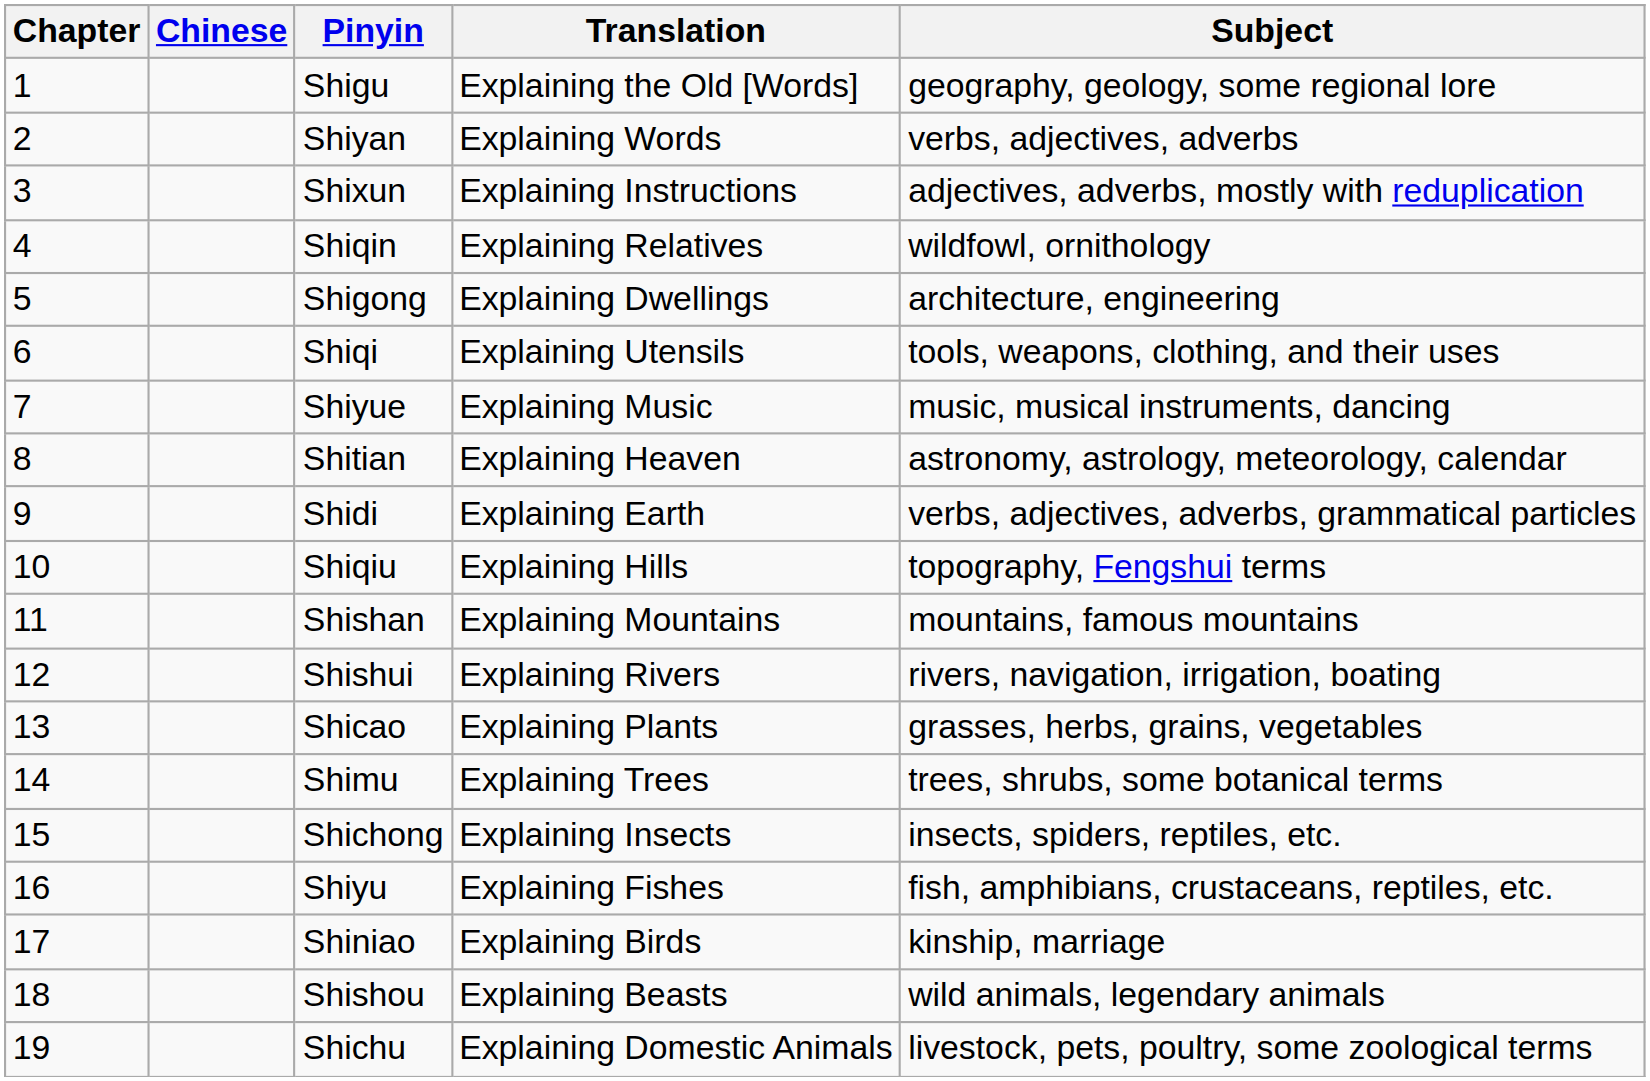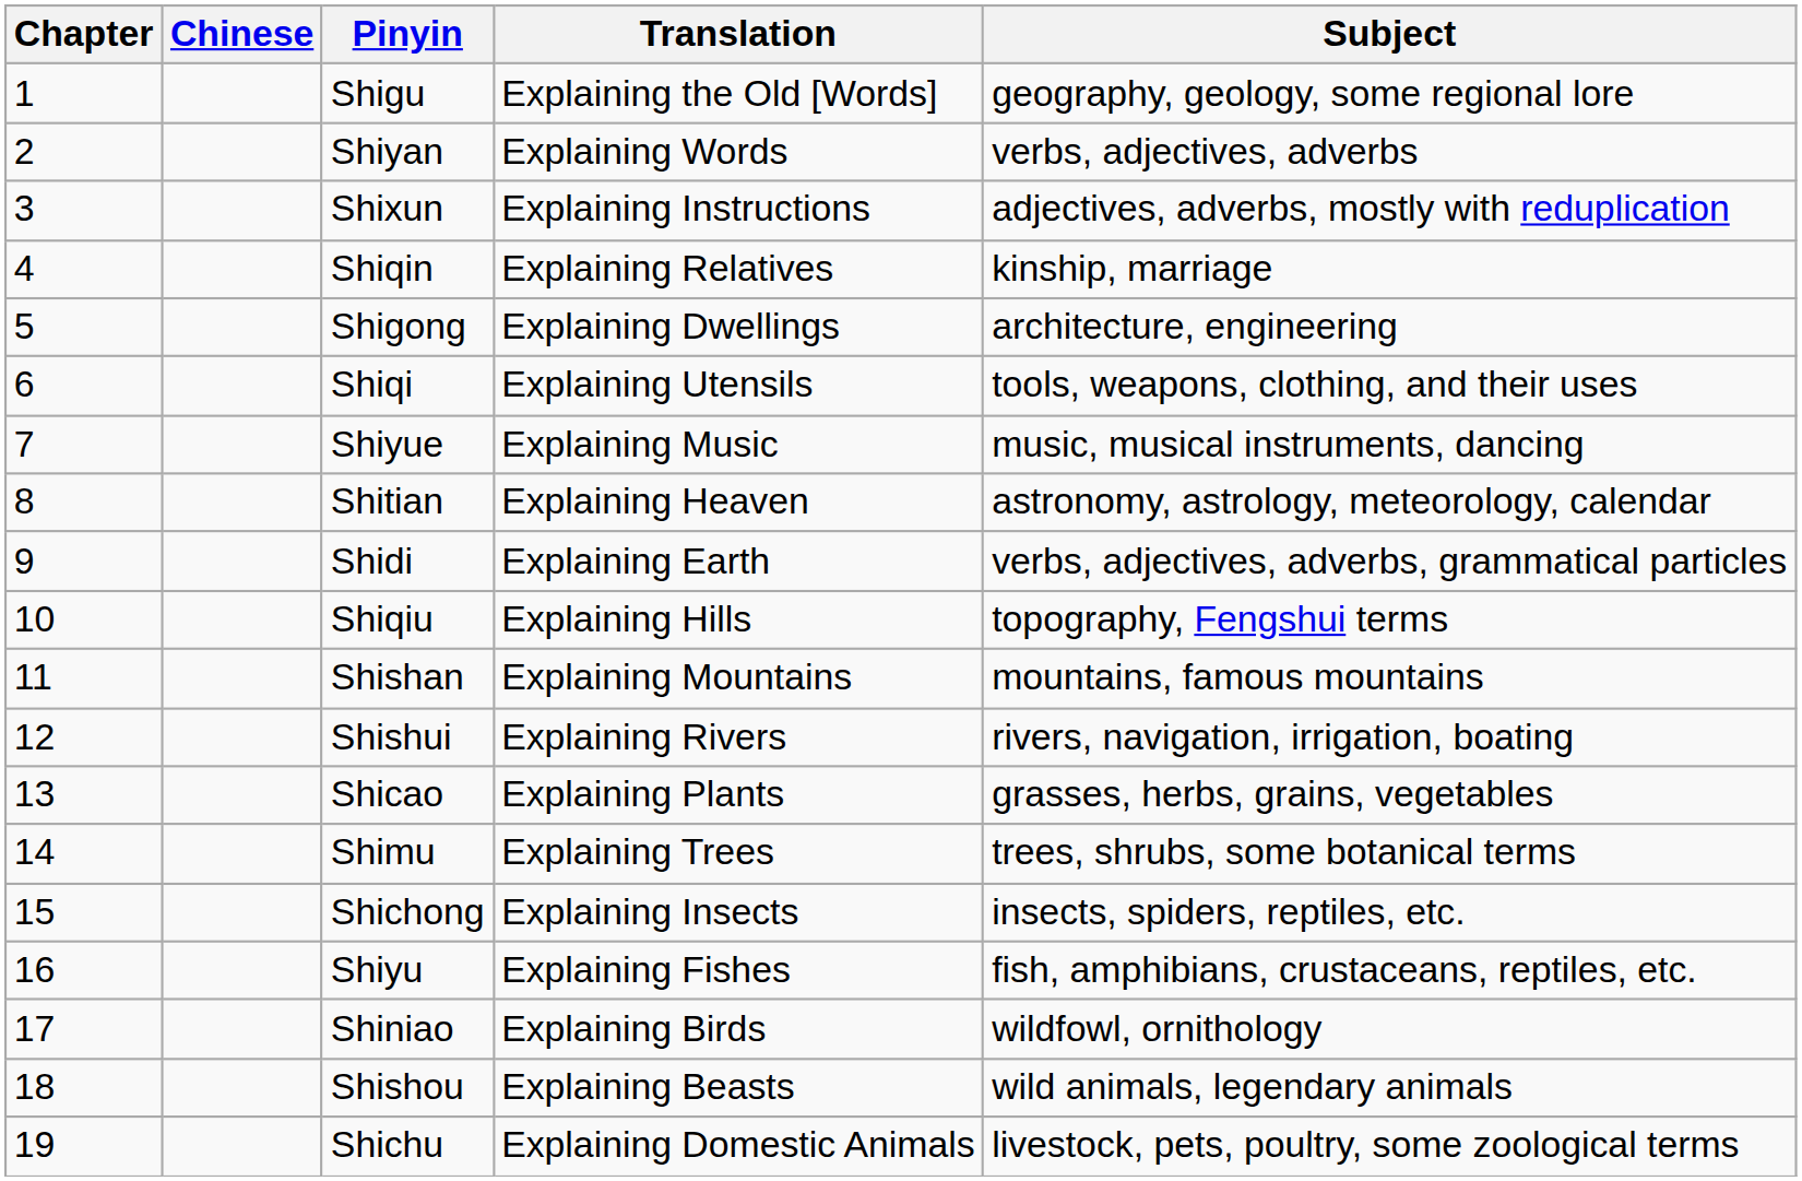 <table class="wikitable">
 <tr>
 <th>Chapter</th>
 <th><a href='#'>Chinese</a></th>
 <th><a href='#'>Pinyin</a></th>
 <th>Translation</th>
 <th>Subject</th>
 </tr>
 <tr>
 <td>1</td>
 <td></td>
 <td>Shigu</td>
 <td>Explaining the Old [Words]</td>
 <td>geography, geology, some regional lore</td>
 </tr>
 <tr>
 <td>2</td>
 <td></td>
 <td>Shiyan</td>
 <td>Explaining Words</td>
 <td>verbs, adjectives, adverbs</td>
 </tr>
 <tr>
 <td>3</td>
 <td></td>
 <td>Shixun</td>
 <td>Explaining Instructions</td>
 <td>adjectives, adverbs, mostly with <a href='#'>reduplication</a></td>
 </tr>
 <tr>
 <td>4</td>
 <td></td>
 <td>Shiqin</td>
 <td>Explaining Relatives</td>
-<td>wildfowl, ornithology</td>
+<td>kinship, marriage</td>
 </tr>
 <tr>
 <td>5</td>
 <td></td>
 <td>Shigong</td>
 <td>Explaining Dwellings</td>
 <td>architecture, engineering</td>
 </tr>
 <tr>
 <td>6</td>
 <td></td>
 <td>Shiqi</td>
 <td>Explaining Utensils</td>
 <td>tools, weapons, clothing, and their uses</td>
 </tr>
 <tr>
 <td>7</td>
 <td></td>
 <td>Shiyue</td>
 <td>Explaining Music</td>
 <td>music, musical instruments, dancing</td>
 </tr>
 <tr>
 <td>8</td>
 <td></td>
 <td>Shitian</td>
 <td>Explaining Heaven</td>
 <td>astronomy, astrology, meteorology, calendar</td>
 </tr>
 <tr>
 <td>9</td>
 <td></td>
 <td>Shidi</td>
 <td>Explaining Earth</td>
 <td>verbs, adjectives, adverbs, grammatical particles</td>
 </tr>
 <tr>
 <td>10</td>
 <td></td>
 <td>Shiqiu</td>
 <td>Explaining Hills</td>
 <td>topography, <a href='#'>Fengshui</a> terms</td>
 </tr>
 <tr>
 <td>11</td>
 <td></td>
 <td>Shishan</td>
 <td>Explaining Mountains</td>
 <td>mountains, famous mountains</td>
 </tr>
 <tr>
 <td>12</td>
 <td></td>
 <td>Shishui</td>
 <td>Explaining Rivers</td>
 <td>rivers, navigation, irrigation, boating</td>
 </tr>
 <tr>
 <td>13</td>
 <td></td>
 <td>Shicao</td>
 <td>Explaining Plants</td>
 <td>grasses, herbs, grains, vegetables</td>
 </tr>
 <tr>
 <td>14</td>
 <td></td>
 <td>Shimu</td>
 <td>Explaining Trees</td>
 <td>trees, shrubs, some botanical terms</td>
 </tr>
 <tr>
 <td>15</td>
 <td></td>
 <td>Shichong</td>
 <td>Explaining Insects</td>
 <td>insects, spiders, reptiles, etc.</td>
 </tr>
 <tr>
 <td>16</td>
 <td></td>
 <td>Shiyu</td>
 <td>Explaining Fishes</td>
 <td>fish, amphibians, crustaceans, reptiles, etc.</td>
 </tr>
 <tr>
 <td>17</td>
 <td></td>
 <td>Shiniao</td>
 <td>Explaining Birds</td>
-<td>kinship, marriage</td>
+<td>wildfowl, ornithology</td>
 </tr>
 <tr>
 <td>18</td>
 <td></td>
 <td>Shishou</td>
 <td>Explaining Beasts</td>
 <td>wild animals, legendary animals</td>
 </tr>
 <tr>
 <td>19</td>
 <td></td>
 <td>Shichu</td>
 <td>Explaining Domestic Animals</td>
 <td>livestock, pets, poultry, some zoological terms</td>
 </tr>
 </table>
